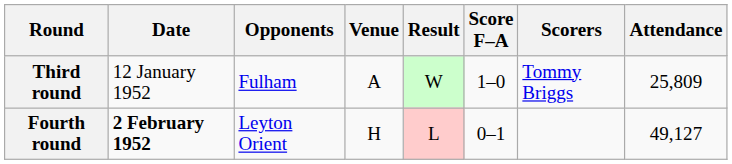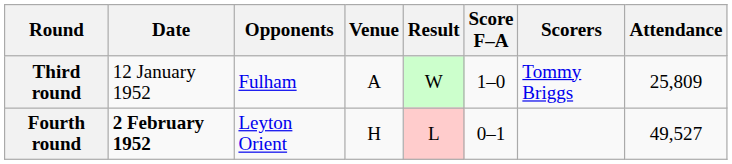 <table class="wikitable plainrowheaders" style="text-align:center">
 <tr>
 <th scope="col">Round</th>
 <th scope="col">Date</th>
 <th scope="col">Opponents</th>
 <th scope="col">Venue</th>
 <th scope="col">Result</th>
 <th scope="col">Score<br>F–A</th>
 <th scope="col">Scorers</th>
 <th scope="col">Attendance</th>
 </tr>
 <tr>
 <th scope="row">Third round</th>
 <td align="left">12 January 1952</td>
 <td align="left"><a href='#'>Fulham</a></td>
 <td>A</td>
 <td style=background:#cfc>W</td>
 <td>1–0</td>
 <td align="left"><a href='#'>Tommy Briggs</a></td>
 <td>25,809</td>
 </tr>
 <tr>
 <th scope="row">Fourth round</th>
 <td align="left"><strong>2 February 1952</strong></td>
 <td align="left"><a href='#'>Leyton Orient</a></td>
 <td>H</td>
 <td style=background:#fcc>L</td>
 <td>0–1</td>
 <td></td>
-<td>49,127</td>
+<td>49,527</td>
 </tr>
 </table>
